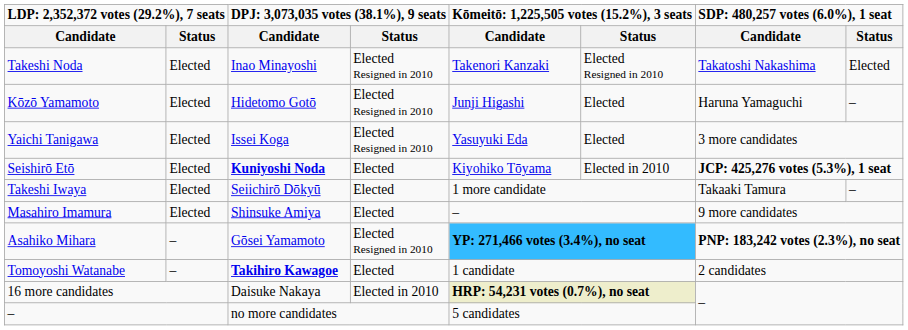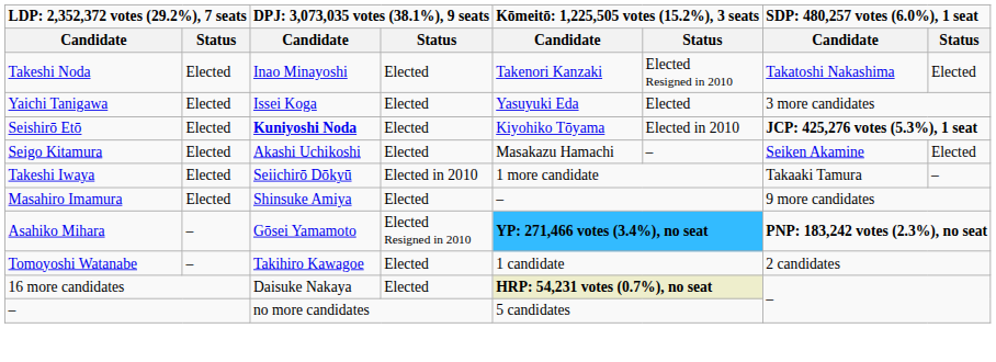 <table class="wikitable">
 <tr>
 <td colspan="2" ><strong>LDP: 2,352,372 votes (29.2%), 7 seats</strong></td>
 <td colspan="2" ><strong>DPJ: 3,073,035 votes (38.1%), 9 seats</strong></td>
 <td colspan="2" ><strong>Kōmeitō: 1,225,505 votes (15.2%), 3 seats</strong></td>
 <td colspan="2" ><strong>SDP: 480,257 votes (6.0%), 1 seat</strong></td>
 </tr>
 <tr>
 <th>Candidate</th>
 <th>Status</th>
 <th>Candidate</th>
 <th>Status</th>
 <th>Candidate</th>
 <th>Status</th>
 <th>Candidate</th>
 <th>Status</th>
 </tr>
 <tr>
 <td><a href='#'>Takeshi Noda</a></td>
 <td>Elected</td>
 <td><a href='#'>Inao Minayoshi</a></td>
-<td>Elected<br><small>Resigned in 2010</small></td>
+<td>Elected</td>
 <td><a href='#'>Takenori Kanzaki</a></td>
 <td>Elected<br><small>Resigned in 2010</small></td>
 <td><a href='#'>Takatoshi Nakashima</a></td>
 <td>Elected</td>
 </tr>
 <tr>
-<td><a href='#'>Kōzō Yamamoto</a></td>
-<td>Elected</td>
-<td><a href='#'>Hidetomo Gotō</a></td>
-<td>Elected<br><small>Resigned in 2010</small></td>
-<td><a href='#'>Junji Higashi</a></td>
-<td>Elected</td>
-<td>Haruna Yamaguchi</td>
-<td>–</td>
-</tr>
-<tr>
 <td><a href='#'>Yaichi Tanigawa</a></td>
 <td>Elected</td>
 <td><a href='#'>Issei Koga</a></td>
-<td>Elected<br><small>Resigned in 2010</small></td>
+<td>Elected</td>
 <td><a href='#'>Yasuyuki Eda</a></td>
 <td>Elected</td>
 <td colspan="2">3 more candidates</td>
 </tr>
 <tr>
 <td><a href='#'>Seishirō Etō</a></td>
 <td>Elected</td>
 <td><strong><a href='#'>Kuniyoshi Noda</a></strong></td>
 <td>Elected</td>
 <td><a href='#'>Kiyohiko Tōyama</a></td>
 <td>Elected in 2010</td>
 <td colspan="2" ><strong>JCP: 425,276 votes (5.3%), 1 seat</strong></td>
 </tr>
 <tr>
+<td><a href='#'>Seigo Kitamura</a></td>
+<td>Elected</td>
+<td><a href='#'>Akashi Uchikoshi</a></td>
+<td>Elected</td>
+<td>Masakazu Hamachi</td>
+<td>–</td>
+<td><a href='#'>Seiken Akamine</a></td>
+<td>Elected</td>
+</tr>
+<tr>
 <td><a href='#'>Takeshi Iwaya</a></td>
 <td>Elected</td>
 <td><a href='#'>Seiichirō Dōkyū</a></td>
-<td>Elected</td>
+<td>Elected in 2010</td>
 <td colspan="2">1 more candidate</td>
 <td>Takaaki Tamura</td>
 <td>–</td>
 </tr>
 <tr>
 <td><a href='#'>Masahiro Imamura</a></td>
 <td>Elected</td>
 <td><a href='#'>Shinsuke Amiya</a></td>
 <td>Elected</td>
 <td colspan="2">–</td>
 <td colspan="2">9 more candidates</td>
 </tr>
 <tr>
 <td><a href='#'>Asahiko Mihara</a></td>
 <td>–</td>
 <td><a href='#'>Gōsei Yamamoto</a></td>
 <td>Elected<br><small>Resigned in 2010</small></td>
 <td colspan="2" style="background:#3bf;"><strong>YP: 271,466 votes (3.4%), no seat</strong></td>
 <td colspan="2" ><strong>PNP: 183,242 votes (2.3%), no seat</strong></td>
 </tr>
 <tr>
 <td><a href='#'>Tomoyoshi Watanabe</a></td>
 <td>–</td>
-<td><strong><a href='#'>Takihiro Kawagoe</a></strong></td>
+<td><a href='#'>Takihiro Kawagoe</a></td>
 <td>Elected</td>
 <td colspan="2">1 candidate</td>
 <td colspan="2">2 candidates</td>
 </tr>
 <tr>
 <td colspan="2">16 more candidates</td>
 <td>Daisuke Nakaya</td>
-<td>Elected in 2010</td>
+<td>Elected</td>
 <td colspan="2" style="background:#eec;"><strong>HRP: 54,231 votes (0.7%), no seat</strong></td>
 <td rowspan="2" colspan="2">–</td>
 </tr>
 <tr>
 <td colspan="2">–</td>
 <td colspan="2">no more candidates</td>
 <td colspan="2">5 candidates</td>
 </tr>
 </table>
